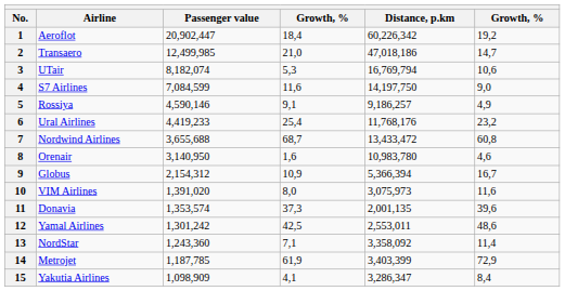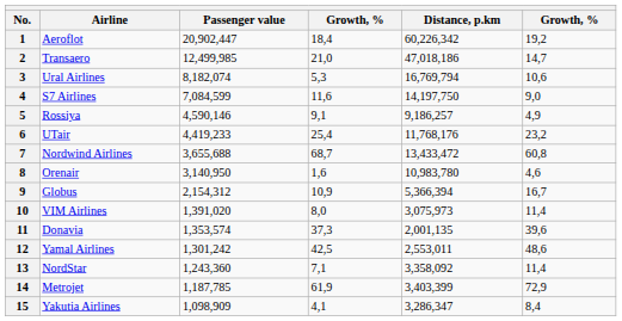 <table class="sortable wikitable" style="text-align: centre">
 <tr>
 <th colspan="6" style="width:805px;"></th>
 </tr>
 <tr>
 <th>No.</th>
 <th>Airline</th>
 <th>Passenger value</th>
 <th>Growth, %</th>
 <th>Distance, p.km</th>
 <th>Growth, %</th>
 </tr>
 <tr>
 <th>1</th>
 <td><a href='#'>Aeroflot</a></td>
 <td>20,902,447</td>
 <td> 18,4</td>
 <td>60,226,342</td>
 <td> 19,2</td>
 </tr>
 <tr>
 <th>2</th>
 <td><a href='#'>Transaero</a></td>
 <td>12,499,985</td>
 <td> 21,0</td>
 <td>47,018,186</td>
 <td> 14,7</td>
 </tr>
 <tr>
 <th>3</th>
-<td><a href='#'>UTair</a></td>
+<td><a href='#'>Ural Airlines</a></td>
 <td>8,182,074</td>
 <td> 5,3</td>
 <td>16,769,794</td>
 <td> 10,6</td>
 </tr>
 <tr>
 <th>4</th>
 <td><a href='#'>S7 Airlines</a></td>
 <td>7,084,599</td>
 <td> 11,6</td>
 <td>14,197,750</td>
 <td> 9,0</td>
 </tr>
 <tr>
 <th>5</th>
 <td><a href='#'>Rossiya</a></td>
 <td>4,590,146</td>
 <td> 9,1</td>
 <td>9,186,257</td>
 <td> 4,9</td>
 </tr>
 <tr>
 <th>6</th>
-<td><a href='#'>Ural Airlines</a></td>
+<td><a href='#'>UTair</a></td>
 <td>4,419,233</td>
 <td> 25,4</td>
 <td>11,768,176</td>
 <td> 23,2</td>
 </tr>
 <tr>
 <th>7</th>
 <td><a href='#'>Nordwind Airlines</a></td>
 <td>3,655,688</td>
 <td> 68,7</td>
 <td>13,433,472</td>
 <td> 60,8</td>
 </tr>
 <tr>
 <th>8</th>
 <td><a href='#'>Orenair</a></td>
 <td>3,140,950</td>
 <td> 1,6</td>
 <td>10,983,780</td>
 <td> 4,6</td>
 </tr>
 <tr>
 <th>9</th>
 <td><a href='#'>Globus</a></td>
 <td>2,154,312</td>
 <td> 10,9</td>
 <td>5,366,394</td>
 <td> 16,7</td>
 </tr>
 <tr>
 <th>10</th>
 <td><a href='#'>VIM Airlines</a></td>
 <td>1,391,020</td>
 <td> 8,0</td>
 <td>3,075,973</td>
-<td> 11,6</td>
+<td> 11,4</td>
 </tr>
 <tr>
 <th>11</th>
 <td><a href='#'>Donavia</a></td>
 <td>1,353,574</td>
 <td> 37,3</td>
 <td>2,001,135</td>
 <td> 39,6</td>
 </tr>
 <tr>
 <th>12</th>
 <td><a href='#'>Yamal Airlines</a></td>
 <td>1,301,242</td>
 <td> 42,5</td>
 <td>2,553,011</td>
 <td> 48,6</td>
 </tr>
 <tr>
 <th>13</th>
 <td><a href='#'>NordStar</a></td>
 <td>1,243,360</td>
 <td> 7,1</td>
 <td>3,358,092</td>
 <td> 11,4</td>
 </tr>
 <tr>
 <th>14</th>
 <td><a href='#'>Metrojet</a></td>
 <td>1,187,785</td>
 <td> 61,9</td>
 <td>3,403,399</td>
 <td> 72,9</td>
 </tr>
 <tr>
 <th>15</th>
 <td><a href='#'>Yakutia Airlines</a></td>
 <td>1,098,909</td>
 <td> 4,1</td>
 <td>3,286,347</td>
 <td> 8,4</td>
 </tr>
 </table>
